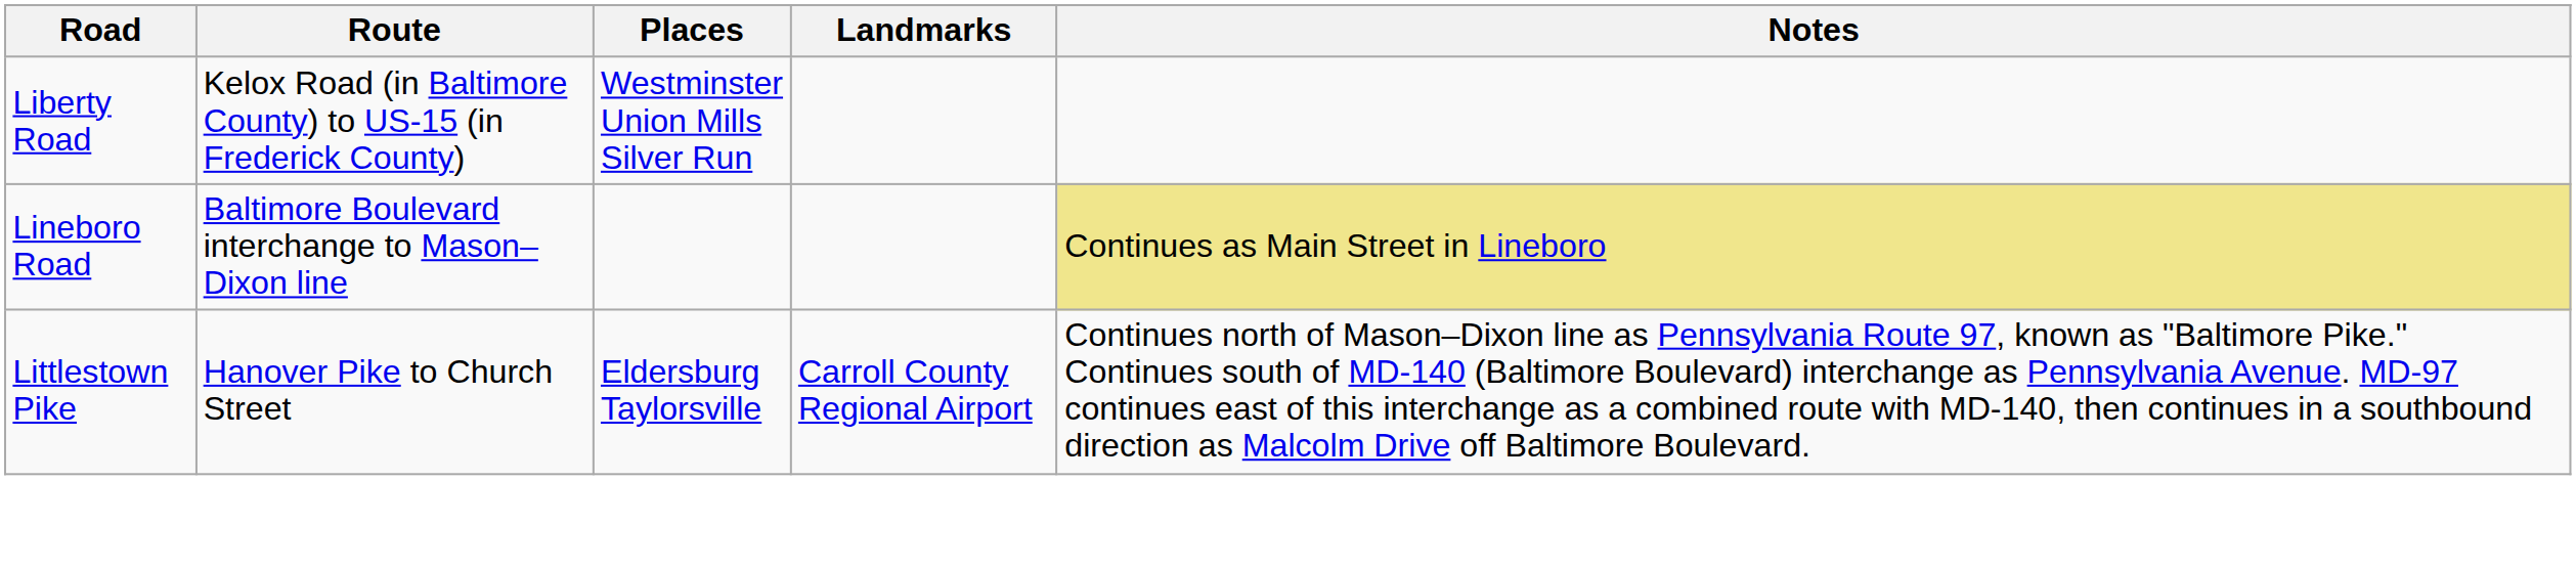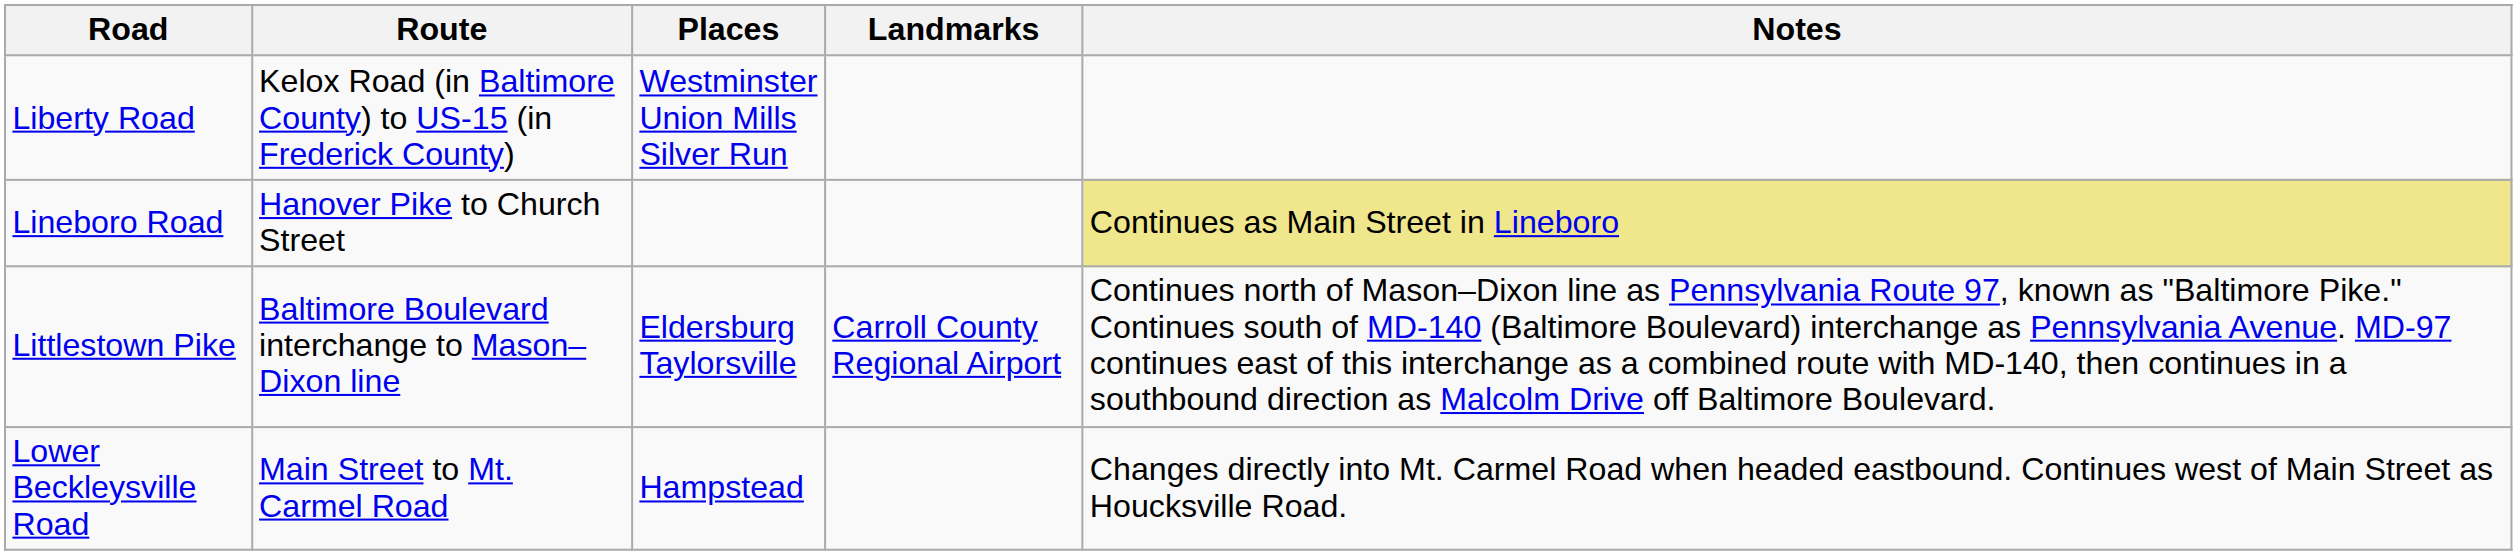 <table class="wikitable">
 <tr style="background-color:#DDDDDD;text-align:center;">
 </tr>
 <tr>
 <th>Road</th>
 <th>Route</th>
 <th>Places</th>
 <th>Landmarks</th>
 <th>Notes</th>
 </tr>
 <tr>
 <td><a href='#'>Liberty Road</a></td>
 <td>Kelox Road (in <a href='#'>Baltimore County</a>) to <a href='#'>US-15</a> (in <a href='#'>Frederick County</a>)</td>
 <td><a href='#'>Westminster</a><br><a href='#'>Union Mills</a><br><a href='#'>Silver Run</a></td>
 <td></td>
 <td></td>
 </tr>
 <tr>
 <td><a href='#'>Lineboro Road</a></td>
-<td><a href='#'>Baltimore Boulevard</a> interchange to <a href='#'>Mason–Dixon line</a></td>
+<td><a href='#'>Hanover Pike</a> to Church Street</td>
 <td></td>
 <td></td>
 <td style="background: khaki;">Continues as Main Street in <a href='#'>Lineboro</a></td>
 </tr>
 <tr>
 <td><a href='#'>Littlestown Pike</a></td>
-<td><a href='#'>Hanover Pike</a> to Church Street</td>
+<td><a href='#'>Baltimore Boulevard</a> interchange to <a href='#'>Mason–Dixon line</a></td>
 <td><a href='#'>Eldersburg</a><br><a href='#'>Taylorsville</a></td>
 <td><a href='#'>Carroll County Regional Airport</a></td>
 <td>Continues north of Mason–Dixon line as <a href='#'>Pennsylvania Route 97</a>, known as "Baltimore Pike." Continues south of <a href='#'>MD-140</a> (Baltimore Boulevard) interchange as <a href='#'>Pennsylvania Avenue</a>. <a href='#'>MD-97</a> continues east of this interchange as a combined route with MD-140, then continues in a southbound direction as <a href='#'>Malcolm Drive</a> off Baltimore Boulevard.</td>
 </tr>
+<tr>
+<td><a href='#'>Lower Beckleysville Road</a></td>
+<td><a href='#'>Main Street</a> to <a href='#'>Mt. Carmel Road</a></td>
+<td><a href='#'>Hampstead</a></td>
+<td></td>
+<td>Changes directly into Mt. Carmel Road when headed eastbound. Continues west of Main Street as Houcksville Road.</td>
+</tr>
 </table>
